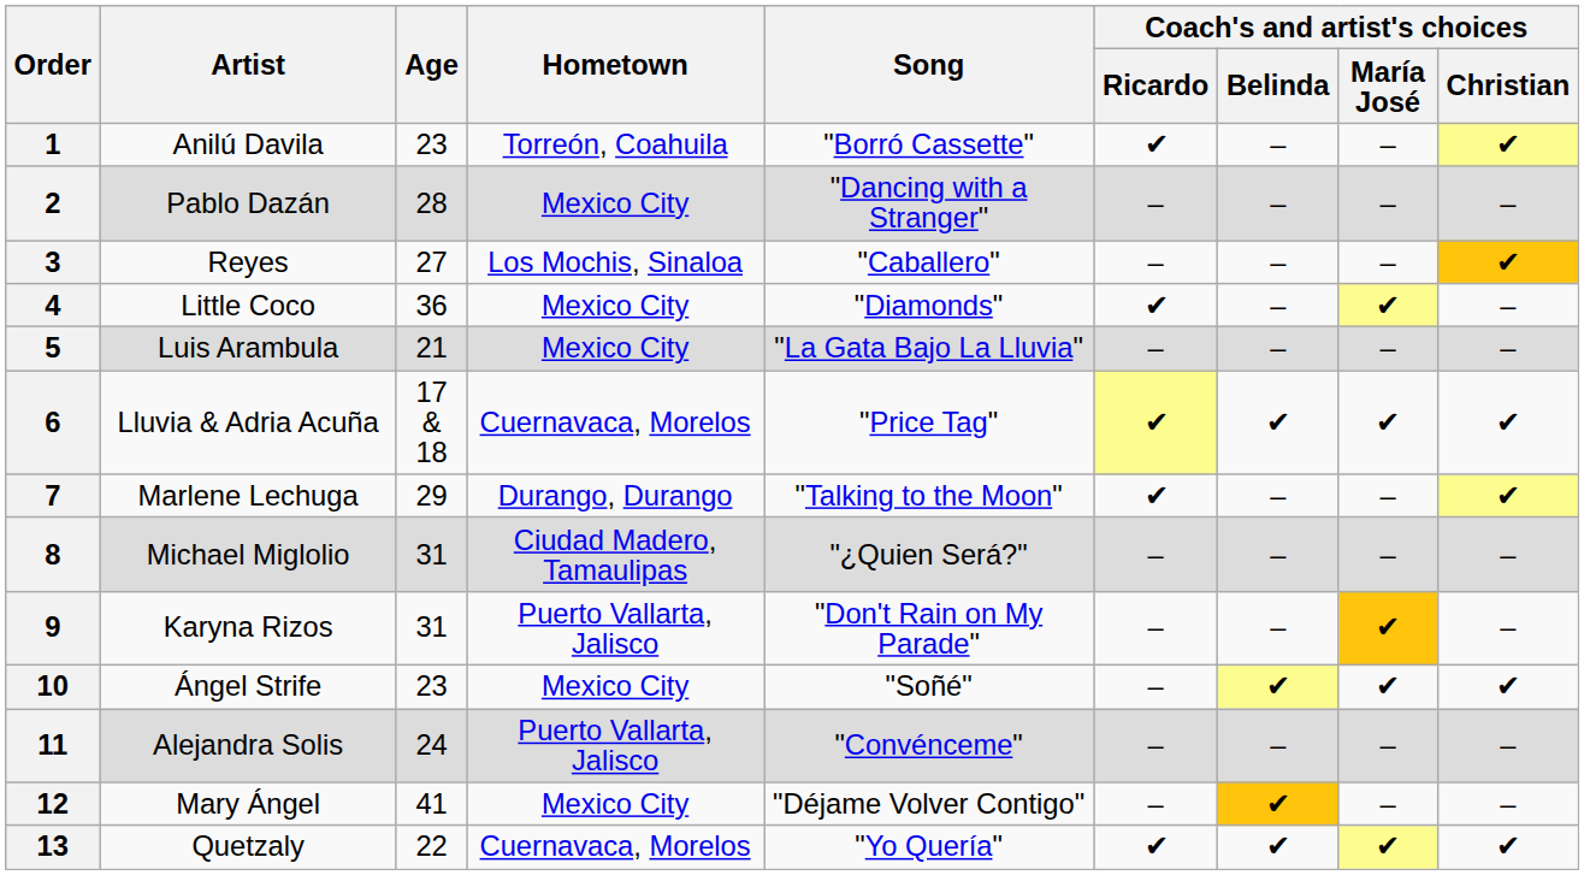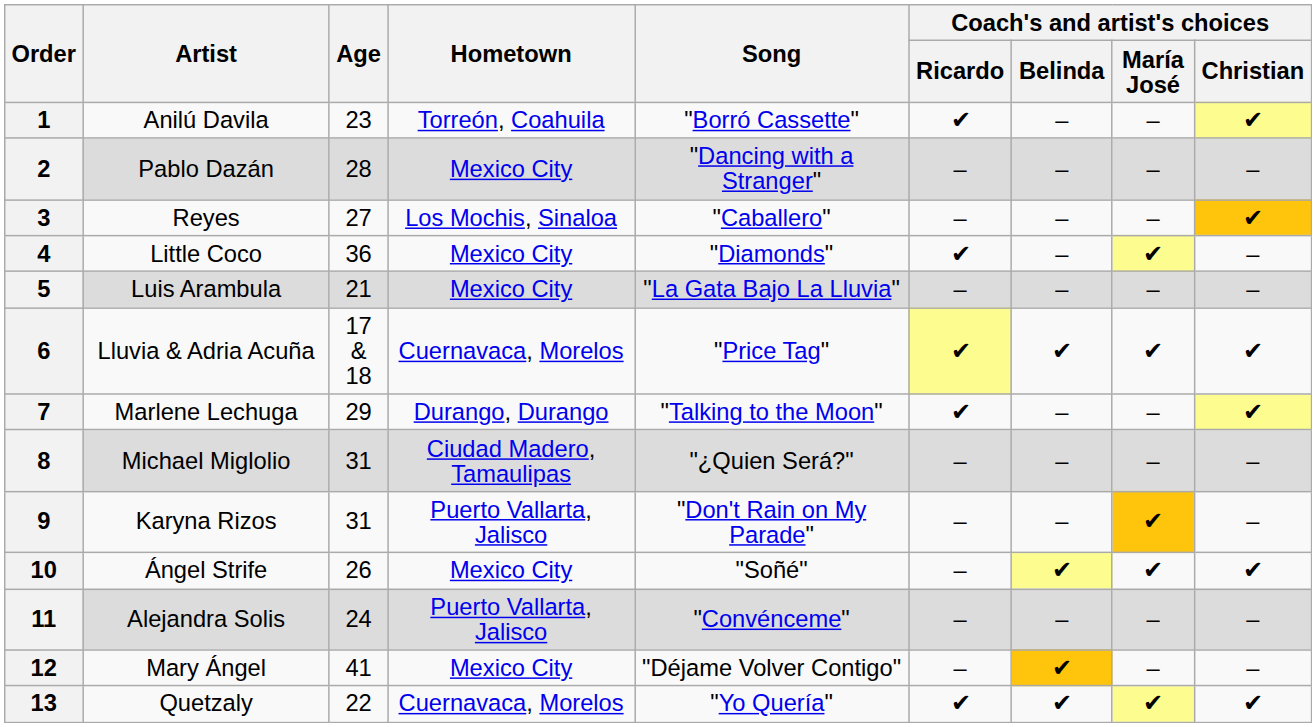 <table class="wikitable" style="text-align:center; line-height:17px; width:100%">
 <tr>
 <th scope="col" rowspan="2" style="width:04%">Order</th>
 <th scope="col" rowspan="2" style="width:18%">Artist</th>
 <th scope="col" rowspan="2" style="width:04%">Age</th>
 <th scope="col" rowspan="2" style="width:18%">Hometown</th>
 <th scope="col" rowspan="2" style="width:20%">Song</th>
 <th scope="col" colspan="4" style="width:24%">Coach's and artist's choices</th>
 </tr>
 <tr>
 <th style="width:06%">Ricardo</th>
 <th style="width:06%">Belinda</th>
 <th style="width:06%">María José</th>
 <th style="width:06%">Christian</th>
 </tr>
 <tr>
 <th>1</th>
 <td>Anilú Davila</td>
 <td>23</td>
 <td><a href='#'>Torreón</a>, <a href='#'>Coahuila</a></td>
 <td>"<a href='#'>Borró Cassette</a>"</td>
 <td>✔</td>
 <td>–</td>
 <td>–</td>
 <td style="background:#fdfc8f">✔</td>
 </tr>
 <tr style="background:#dcdcdc">
 <th>2</th>
 <td>Pablo Dazán</td>
 <td>28</td>
 <td><a href='#'>Mexico City</a></td>
 <td>"<a href='#'>Dancing with a Stranger</a>"</td>
 <td>–</td>
 <td>–</td>
 <td>–</td>
 <td>–</td>
 </tr>
 <tr>
 <th>3</th>
 <td>Reyes</td>
 <td>27</td>
 <td><a href='#'>Los Mochis</a>, <a href='#'>Sinaloa</a></td>
 <td>"<a href='#'>Caballero</a>"</td>
 <td>–</td>
 <td>–</td>
 <td>–</td>
 <td style="background:#ffc40c">✔</td>
 </tr>
 <tr>
 <th>4</th>
 <td>Little Coco</td>
 <td>36</td>
 <td><a href='#'>Mexico City</a></td>
 <td>"<a href='#'>Diamonds</a>"</td>
 <td>✔</td>
 <td>–</td>
 <td style="background:#fdfc8f">✔</td>
 <td>–</td>
 </tr>
 <tr style="background:#dcdcdc">
 <th>5</th>
 <td>Luis Arambula</td>
 <td>21</td>
 <td><a href='#'>Mexico City</a></td>
 <td>"<a href='#'>La Gata Bajo La Lluvia</a>"</td>
 <td>–</td>
 <td>–</td>
 <td>–</td>
 <td>–</td>
 </tr>
 <tr>
 <th>6</th>
 <td>Lluvia & Adria Acuña</td>
 <td>17 & 18</td>
 <td><a href='#'>Cuernavaca</a>, <a href='#'>Morelos</a></td>
 <td>"<a href='#'>Price Tag</a>"</td>
 <td style="background:#fdfc8f">✔</td>
 <td>✔</td>
 <td>✔</td>
 <td>✔</td>
 </tr>
 <tr>
 <th>7</th>
 <td>Marlene Lechuga</td>
 <td>29</td>
 <td><a href='#'>Durango</a>, <a href='#'>Durango</a></td>
 <td>"<a href='#'>Talking to the Moon</a>"</td>
 <td>✔</td>
 <td>–</td>
 <td>–</td>
 <td style="background:#fdfc8f">✔</td>
 </tr>
 <tr style="background:#dcdcdc">
 <th>8</th>
 <td>Michael Miglolio</td>
 <td>31</td>
 <td><a href='#'>Ciudad Madero</a>, <a href='#'>Tamaulipas</a></td>
 <td>"¿Quien Será?"</td>
 <td>–</td>
 <td>–</td>
 <td>–</td>
 <td>–</td>
 </tr>
 <tr>
 <th>9</th>
 <td>Karyna Rizos</td>
 <td>31</td>
 <td><a href='#'>Puerto Vallarta</a>, <a href='#'>Jalisco</a></td>
 <td>"<a href='#'>Don't Rain on My Parade</a>"</td>
 <td>–</td>
 <td>–</td>
 <td style="background:#ffc40c">✔</td>
 <td>–</td>
 </tr>
 <tr>
 <th>10</th>
 <td>Ángel Strife</td>
-<td>23</td>
+<td>26</td>
 <td><a href='#'>Mexico City</a></td>
 <td>"Soñé"</td>
 <td>–</td>
 <td style="background:#fdfc8f">✔</td>
 <td>✔</td>
 <td>✔</td>
 </tr>
 <tr style="background:#dcdcdc">
 <th>11</th>
 <td>Alejandra Solis</td>
 <td>24</td>
 <td><a href='#'>Puerto Vallarta</a>, <a href='#'>Jalisco</a></td>
 <td>"<a href='#'>Convénceme</a>"</td>
 <td>–</td>
 <td>–</td>
 <td>–</td>
 <td>–</td>
 </tr>
 <tr>
 <th>12</th>
 <td>Mary Ángel</td>
 <td>41</td>
 <td><a href='#'>Mexico City</a></td>
 <td>"Déjame Volver Contigo"</td>
 <td>–</td>
 <td style="background:#ffc40c">✔</td>
 <td>–</td>
 <td>–</td>
 </tr>
 <tr>
 <th>13</th>
 <td>Quetzaly</td>
 <td>22</td>
 <td><a href='#'>Cuernavaca</a>, <a href='#'>Morelos</a></td>
 <td>"<a href='#'>Yo Quería</a>"</td>
 <td>✔</td>
 <td>✔</td>
 <td style="background:#fdfc8f">✔</td>
 <td>✔</td>
 </tr>
 </table>
